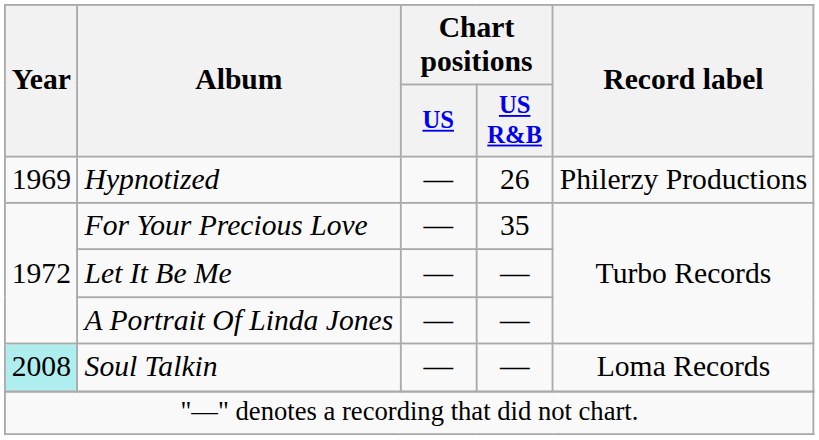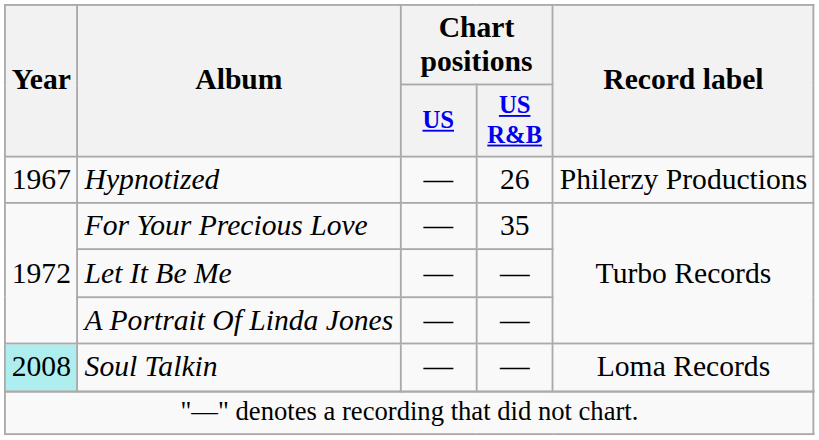 <table class="wikitable" style="text-align:center;">
 <tr>
 <th rowspan="2">Year</th>
 <th rowspan="2">Album</th>
 <th colspan="2">Chart positions</th>
 <th rowspan="2">Record label</th>
 </tr>
 <tr style="font-size:smaller;">
 <th width="35"><a href='#'>US</a><br></th>
 <th width="35"><a href='#'>US R&B</a><br></th>
 </tr>
 <tr>
-<td rowspan="1">1969</td>
+<td rowspan="1">1967</td>
 <td style="text-align:left;"><em>Hypnotized</em></td>
 <td>—</td>
 <td>26</td>
 <td>Philerzy Productions</td>
 </tr>
 <tr>
 <td rowspan="3">1972</td>
 <td style="text-align:left;"><em>For Your Precious Love</em></td>
 <td>—</td>
 <td>35</td>
 <td rowspan="3">Turbo Records</td>
 </tr>
 <tr>
 <td style="text-align:left;"><em>Let It Be Me</em></td>
 <td>—</td>
 <td>—</td>
 </tr>
 <tr>
 <td style="text-align:left;"><em>A Portrait Of Linda Jones</em></td>
 <td>—</td>
 <td>—</td>
 </tr>
 <tr>
 <td style="background: paleturquoise;">2008</td>
 <td style="text-align:left;"><em>Soul Talkin</em></td>
 <td>—</td>
 <td>—</td>
 <td rowspan="1">Loma Records</td>
 </tr>
 <tr>
 </tr>
 <tr>
 <td colspan="5" style="font-size:90%">"—" denotes a recording that did not chart.</td>
 </tr>
 </table>
